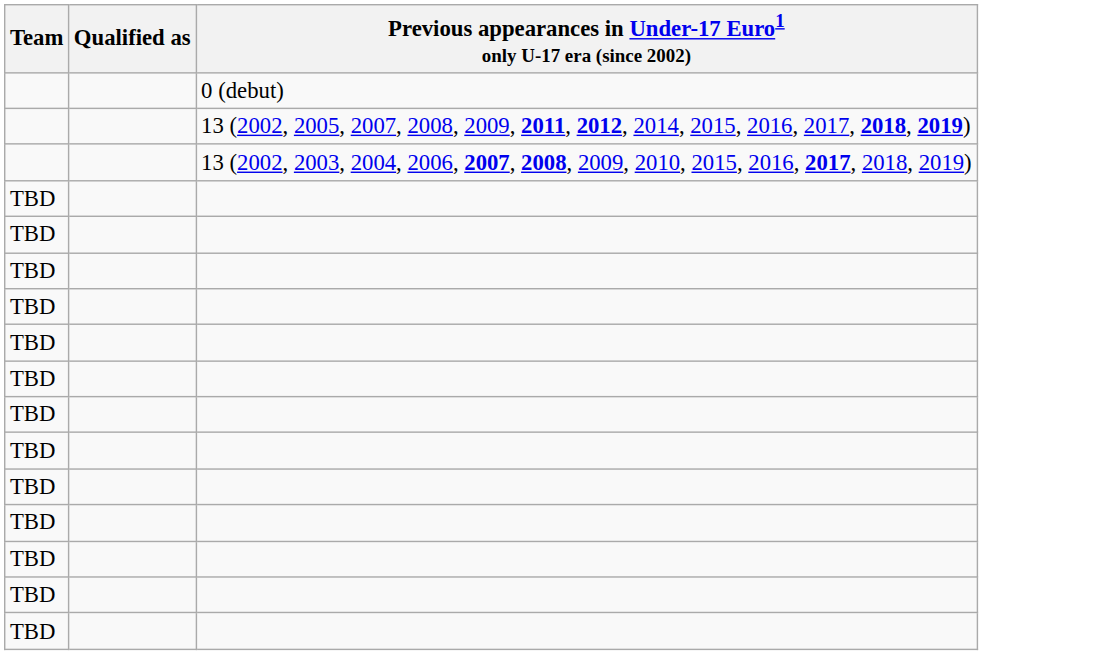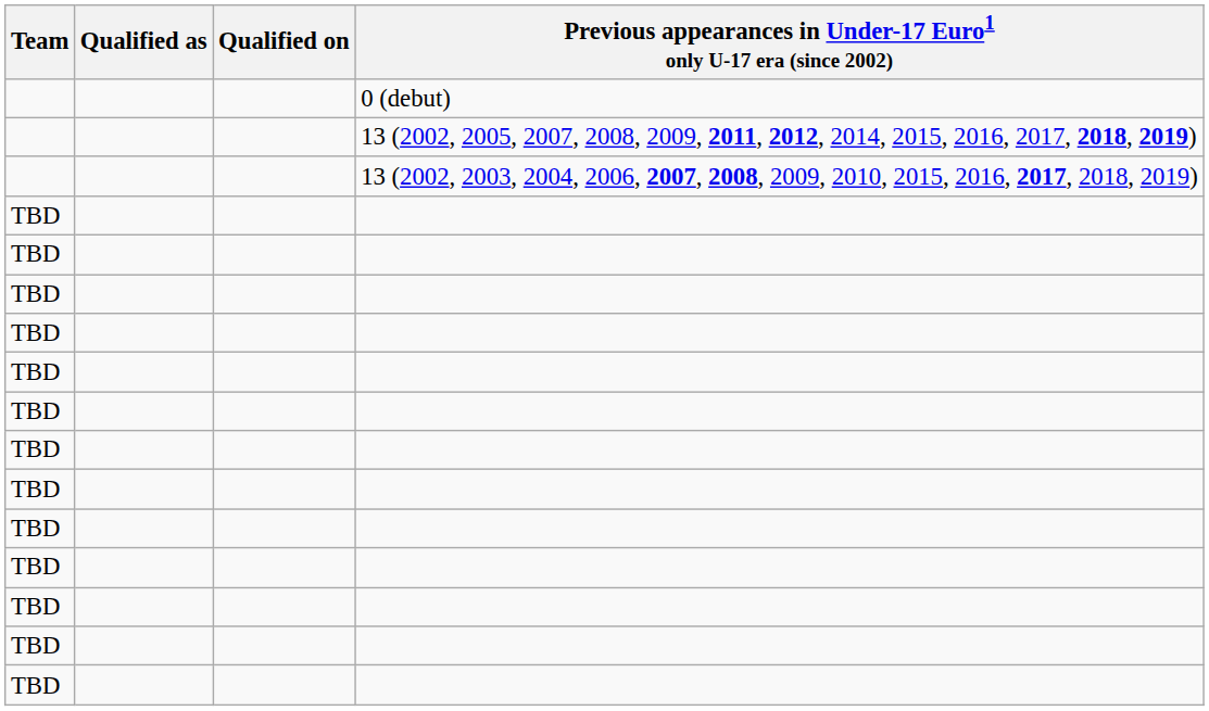 <table class="wikitable sortable">
 <tr>
 <th>Team</th>
 <th>Qualified as</th>
+<th>Qualified on</th>
 <th data-sort-type="number">Previous appearances in <a href='#'>Under-17 Euro</a><sup><a href='#'>1</a></sup><br><small>only U-17 era (since 2002)</small></th>
 </tr>
 <tr>
+<td></td>
 <td></td>
 <td></td>
 <td>0 (debut)</td>
 </tr>
 <tr>
 <td></td>
 <td></td>
+<td></td>
 <td>13 (<a href='#'>2002</a>, <a href='#'>2005</a>, <a href='#'>2007</a>, <a href='#'>2008</a>, <a href='#'>2009</a>, <strong><a href='#'>2011</a></strong>, <strong><a href='#'>2012</a></strong>, <a href='#'>2014</a>, <a href='#'>2015</a>, <a href='#'>2016</a>, <a href='#'>2017</a>, <strong><a href='#'>2018</a></strong>, <strong><a href='#'>2019</a></strong>)</td>
 </tr>
 <tr>
+<td></td>
 <td></td>
 <td></td>
 <td>13 (<a href='#'>2002</a>, <a href='#'>2003</a>, <a href='#'>2004</a>, <a href='#'>2006</a>, <strong><a href='#'>2007</a></strong>, <strong><a href='#'>2008</a></strong>, <a href='#'>2009</a>, <a href='#'>2010</a>, <a href='#'>2015</a>, <a href='#'>2016</a>, <strong><a href='#'>2017</a></strong>, <a href='#'>2018</a>, <a href='#'>2019</a>)</td>
 </tr>
 <tr>
 <td>TBD</td>
 <td></td>
 <td></td>
+<td></td>
 </tr>
 <tr>
 <td>TBD</td>
+<td></td>
 <td></td>
 <td></td>
 </tr>
 <tr>
 <td>TBD</td>
 <td></td>
 <td></td>
+<td></td>
 </tr>
 <tr>
 <td>TBD</td>
+<td></td>
 <td></td>
 <td></td>
 </tr>
 <tr>
 <td>TBD</td>
 <td></td>
 <td></td>
+<td></td>
 </tr>
 <tr>
 <td>TBD</td>
+<td></td>
 <td></td>
 <td></td>
 </tr>
 <tr>
 <td>TBD</td>
 <td></td>
 <td></td>
+<td></td>
 </tr>
 <tr>
 <td>TBD</td>
+<td></td>
 <td></td>
 <td></td>
 </tr>
 <tr>
 <td>TBD</td>
 <td></td>
 <td></td>
+<td></td>
 </tr>
 <tr>
 <td>TBD</td>
+<td></td>
 <td></td>
 <td></td>
 </tr>
 <tr>
 <td>TBD</td>
 <td></td>
 <td></td>
+<td></td>
 </tr>
 <tr>
 <td>TBD</td>
+<td></td>
 <td></td>
 <td></td>
 </tr>
 <tr>
 <td>TBD</td>
 <td></td>
 <td></td>
+<td></td>
 </tr>
 </table>
